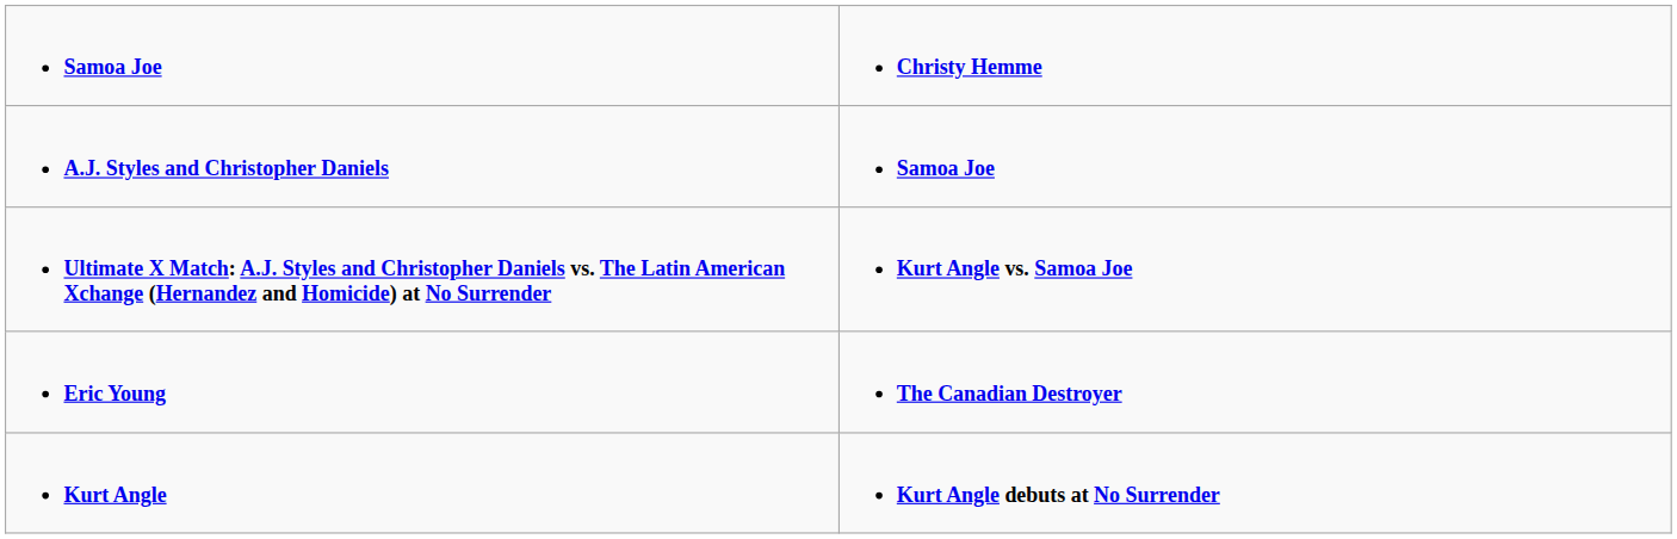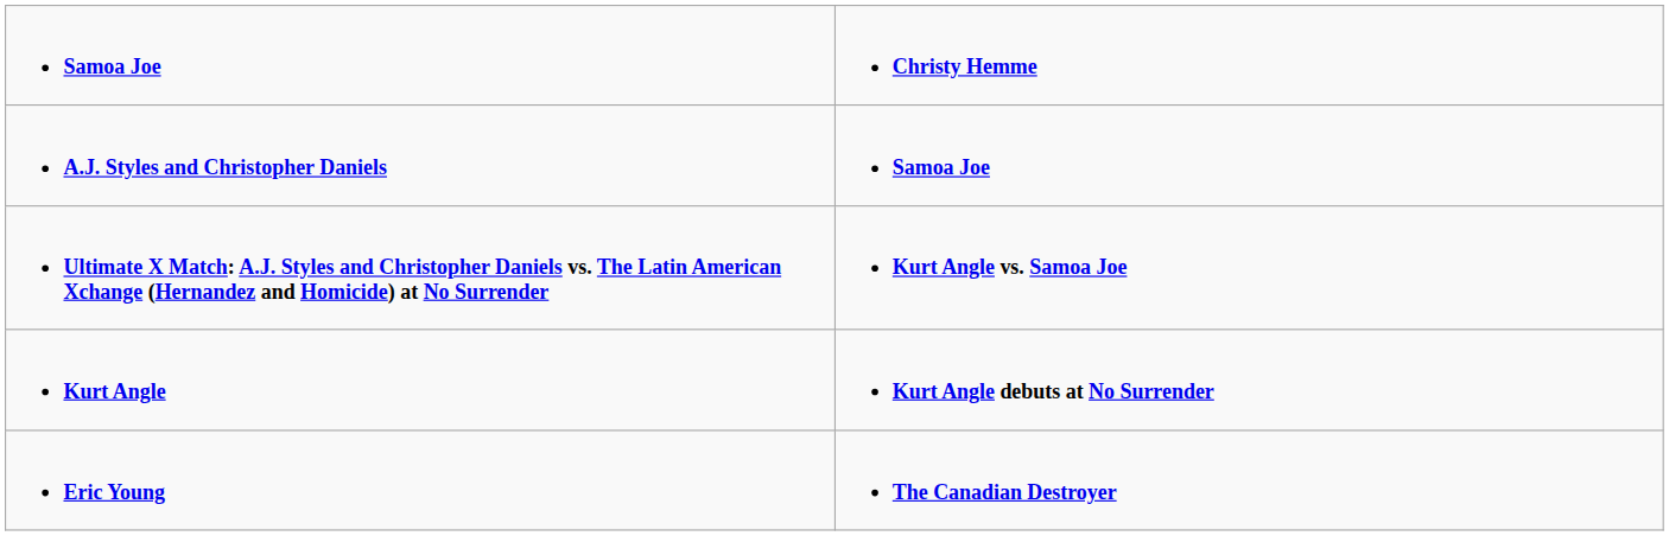 <table class="wikitable">
 <tr>
 <td style="vertical-align:top;" width="50%"><br><ul><li><strong><a href='#'>Samoa Joe</a></strong></li></ul></td>
 <td style="vertical-align:top;" width="50%"><br><ul><li><strong><a href='#'>Christy Hemme</a></strong></li></ul></td>
 </tr>
 <tr>
 <td style="vertical-align:top;" width="50%"><br><ul><li><strong><a href='#'>A.J. Styles and Christopher Daniels</a></strong></li></ul></td>
 <td style="vertical-align:top;" width="50%"><br><ul><li><strong><a href='#'>Samoa Joe</a></strong></li></ul></td>
 </tr>
 <tr>
 <td style="vertical-align:top;" width="50%"><br><ul><li><strong><a href='#'>Ultimate X Match</a>: <a href='#'>A.J. Styles and Christopher Daniels</a> vs. <a href='#'>The Latin American Xchange</a> (<a href='#'>Hernandez</a> and <a href='#'>Homicide</a>) at <a href='#'>No Surrender</a></strong></li></ul></td>
 <td style="vertical-align:top;" width="50%"><br><ul><li><strong><a href='#'>Kurt Angle</a> vs. <a href='#'>Samoa Joe</a></strong></li></ul></td>
 </tr>
 <tr>
+<td style="vertical-align:top;" width="50%"><br><ul><li><strong><a href='#'>Kurt Angle</a></strong></li></ul></td>
+<td style="vertical-align:top;" width="50%"><br><ul><li><strong><a href='#'>Kurt Angle</a> debuts at <a href='#'>No Surrender</a></strong></li></ul></td>
+</tr>
+<tr>
 <td style="vertical-align:top;" width="50%"><br><ul><li><strong><a href='#'>Eric Young</a></strong></li></ul></td>
 <td style="vertical-align:top;" width="50%"><br><ul><li><strong><a href='#'>The Canadian Destroyer</a></strong></li></ul></td>
 </tr>
-<tr>
-<td style="vertical-align:top;" width="50%"><br><ul><li><strong><a href='#'>Kurt Angle</a></strong></li></ul></td>
-<td style="vertical-align:top;" width="50%"><br><ul><li><strong><a href='#'>Kurt Angle</a> debuts at <a href='#'>No Surrender</a></strong></li></ul></td>
-</tr>
 </table>
